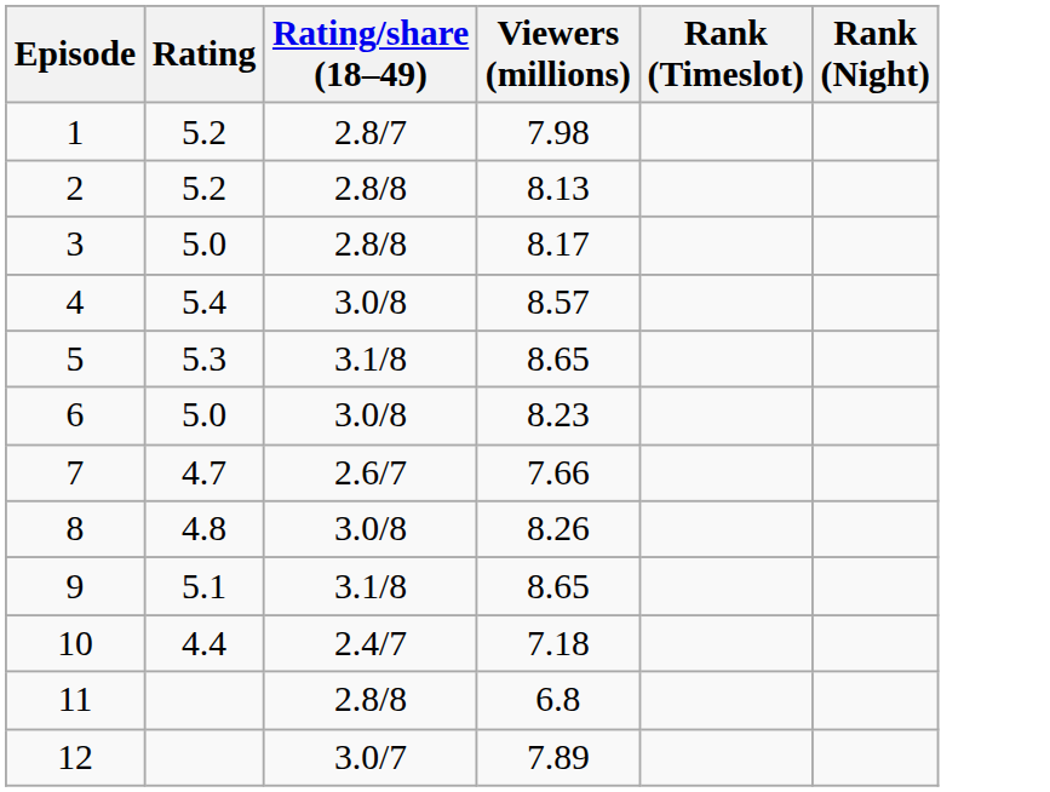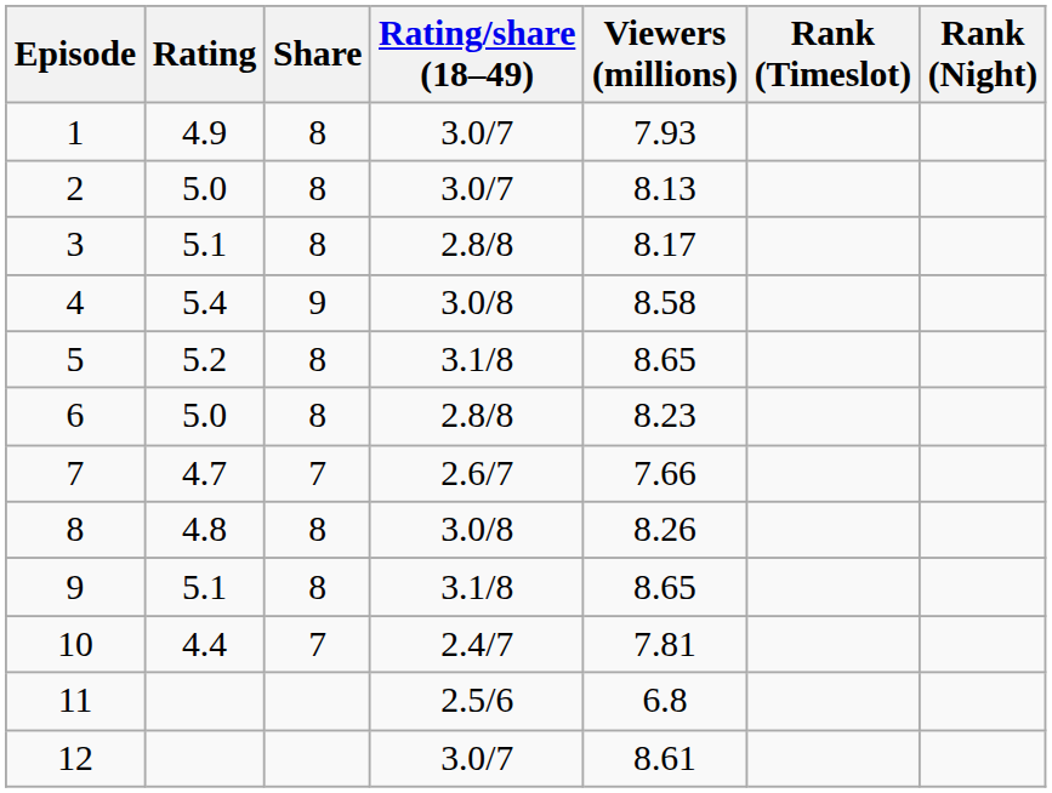 <table class="wikitable sortable" style="text-align:center">
 <tr>
 <th>Episode</th>
 <th>Rating</th>
+<th>Share</th>
 <th><a href='#'>Rating/share</a><br>(18–49)</th>
 <th>Viewers<br>(millions)</th>
 <th>Rank<br>(Timeslot)</th>
 <th>Rank<br>(Night)</th>
 </tr>
 <tr>
 <td>1</td>
-<td>5.2</td>
-<td>2.8/7</td>
-<td>7.98</td>
+<td>4.9</td>
+<td>8</td>
+<td>3.0/7</td>
+<td>7.93</td>
 <td></td>
 <td></td>
 </tr>
 <tr>
 <td>2</td>
-<td>5.2</td>
-<td>2.8/8</td>
+<td>5.0</td>
+<td>8</td>
+<td>3.0/7</td>
 <td>8.13</td>
 <td></td>
 <td></td>
 </tr>
 <tr>
 <td>3</td>
-<td>5.0</td>
+<td>5.1</td>
+<td>8</td>
 <td>2.8/8</td>
 <td>8.17</td>
 <td></td>
 <td></td>
 </tr>
 <tr>
 <td>4</td>
 <td>5.4</td>
+<td>9</td>
 <td>3.0/8</td>
-<td>8.57</td>
+<td>8.58</td>
 <td></td>
 <td></td>
 </tr>
 <tr>
 <td>5</td>
-<td>5.3</td>
+<td>5.2</td>
+<td>8</td>
 <td>3.1/8</td>
 <td>8.65</td>
 <td></td>
 <td></td>
 </tr>
 <tr>
 <td>6</td>
 <td>5.0</td>
-<td>3.0/8</td>
+<td>8</td>
+<td>2.8/8</td>
 <td>8.23</td>
 <td></td>
 <td></td>
 </tr>
 <tr>
 <td>7</td>
 <td>4.7</td>
+<td>7</td>
 <td>2.6/7</td>
 <td>7.66</td>
 <td></td>
 <td></td>
 </tr>
 <tr>
 <td>8</td>
 <td>4.8</td>
+<td>8</td>
 <td>3.0/8</td>
 <td>8.26</td>
 <td></td>
 <td></td>
 </tr>
 <tr>
 <td>9</td>
 <td>5.1</td>
+<td>8</td>
 <td>3.1/8</td>
 <td>8.65</td>
 <td></td>
 <td></td>
 </tr>
 <tr>
 <td>10</td>
 <td>4.4</td>
+<td>7</td>
 <td>2.4/7</td>
-<td>7.18</td>
+<td>7.81</td>
 <td></td>
 <td></td>
 </tr>
 <tr>
 <td>11</td>
 <td></td>
-<td>2.8/8</td>
+<td></td>
+<td>2.5/6</td>
 <td>6.8</td>
 <td></td>
 <td></td>
 </tr>
 <tr>
 <td>12</td>
 <td></td>
+<td></td>
 <td>3.0/7</td>
-<td>7.89</td>
+<td>8.61</td>
 <td></td>
 <td></td>
 </tr>
 </table>
